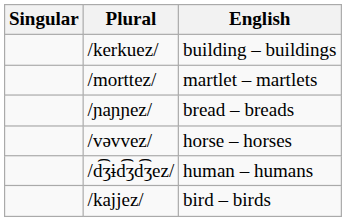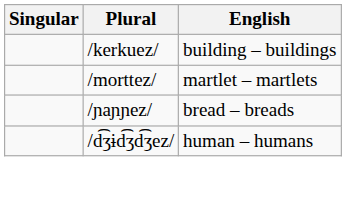 <table class="wikitable">
 <tr>
 <th>Singular</th>
 <th>Plural</th>
 <th>English</th>
 </tr>
 <tr>
 <td></td>
 <td> /kerkuez/</td>
 <td>building – buildings</td>
 </tr>
 <tr>
 <td></td>
 <td> /morttez/</td>
 <td>martlet – martlets</td>
 </tr>
 <tr>
 <td></td>
 <td> /ɲaɲɲez/</td>
 <td>bread – breads</td>
 </tr>
 <tr>
 <td></td>
-<td> /vəvvez/</td>
-<td>horse – horses</td>
-</tr>
-<tr>
-<td></td>
 <td> /d͡ʒɨd͡ʒd͡ʒez/</td>
 <td>human – humans</td>
 </tr>
-<tr>
-<td></td>
-<td> /kajjez/</td>
-<td>bird – birds</td>
-</tr>
 </table>
